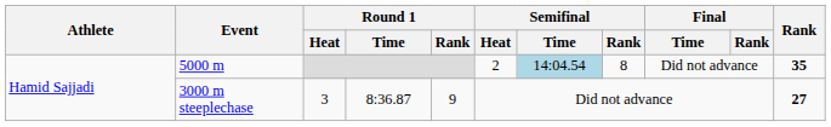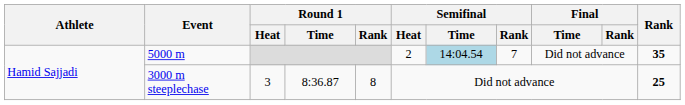 <table class="wikitable" width="90%" style="text-align:center; font-size:90%">
 <tr>
 <th rowspan="2" width="20%">Athlete</th>
 <th rowspan="2" width="15%">Event</th>
 <th colspan="3" width="20%">Round 1</th>
 <th colspan="3" width="20%">Semifinal</th>
 <th colspan="2" width="15%">Final</th>
 <th rowspan="2" width="6%">Rank</th>
 </tr>
 <tr>
 <th width="5%">Heat</th>
 <th width="10%">Time</th>
 <th>Rank</th>
 <th width="5%">Heat</th>
 <th width="10%">Time</th>
 <th>Rank</th>
 <th width="10%">Time</th>
 <th>Rank</th>
 </tr>
 <tr>
 <td rowspan=2 align="left"><a href='#'>Hamid Sajjadi</a></td>
 <td align="left"><a href='#'>5000 m</a></td>
 <td colspan=3 bgcolor=#DCDCDC></td>
 <td>2</td>
 <td style="background: lightblue;">14:04.54</td>
-<td>8</td>
+<td>7</td>
 <td colspan=2 align=center>Did not advance</td>
 <td><strong>35</strong></td>
 </tr>
 <tr>
 <td align="left"><a href='#'>3000 m steeplechase</a></td>
 <td>3</td>
 <td>8:36.87</td>
-<td>9</td>
+<td>8</td>
 <td colspan=5 align=center>Did not advance</td>
-<td><strong>27</strong></td>
+<td><strong>25</strong></td>
 </tr>
 </table>
